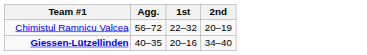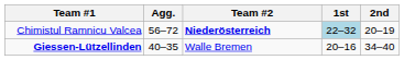 <table class=wikitable style="text-align:center">
 <tr>
 <th width=200>Team #1</th>
 <th width=50>Agg.</th>
+<th width=200>Team #2</th>
 <th width=50>1st</th>
 <th width=50>2nd</th>
 </tr>
 <tr>
 <td align=right><a href='#'>Chimistul Ramnicu Valcea</a> </td>
 <td>56–72</td>
-<td align=center>22–32</td>
+<td align=left> <strong><a href='#'>Niederösterreich</a></strong></td>
+<td align=center style="background: lightblue;">22–32</td>
 <td align=center>20–19</td>
 </tr>
 <tr>
 <td align=right><strong><a href='#'>Giessen-Lützellinden</a></strong> </td>
 <td>40–35</td>
+<td align=left> <a href='#'>Walle Bremen</a></td>
 <td align=center>20–16</td>
 <td align=center>34–40</td>
 </tr>
 </table>
